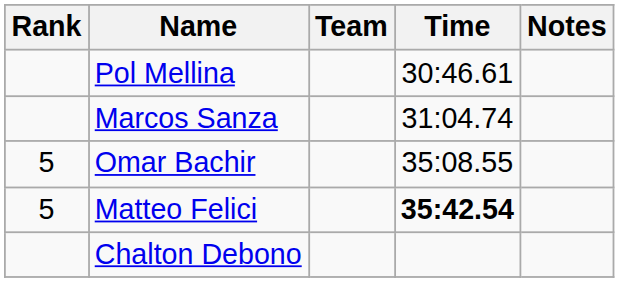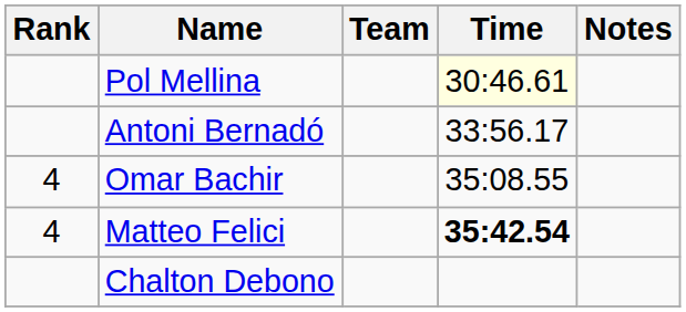 <table class="wikitable sortable" style="text-align:center">
 <tr>
 <th>Rank</th>
 <th>Name</th>
 <th>Team</th>
 <th>Time</th>
 <th>Notes</th>
 </tr>
 <tr>
 <td></td>
 <td align="left"><a href='#'>Pol Mellina</a></td>
 <td align=left></td>
-<td>30:46.61</td>
+<td style="background: lightyellow;">30:46.61</td>
 <td></td>
 </tr>
 <tr>
 <td></td>
-<td align="left"><a href='#'>Marcos Sanza</a></td>
+<td align="left"><a href='#'>Antoni Bernadó</a></td>
 <td align=left></td>
-<td>31:04.74</td>
+<td>33:56.17</td>
 <td></td>
 </tr>
 <tr>
-<td>5</td>
+<td>4</td>
 <td align="left"><a href='#'>Omar Bachir</a></td>
 <td align=left></td>
 <td>35:08.55</td>
 <td></td>
 </tr>
 <tr>
-<td>5</td>
+<td>4</td>
 <td align="left"><a href='#'>Matteo Felici</a></td>
 <td align=left></td>
 <td><strong>35:42.54</strong></td>
 <td></td>
 </tr>
 <tr>
 <td></td>
 <td align="left"><a href='#'>Chalton Debono</a></td>
 <td align=left></td>
 <td></td>
 <td></td>
 </tr>
 </table>
